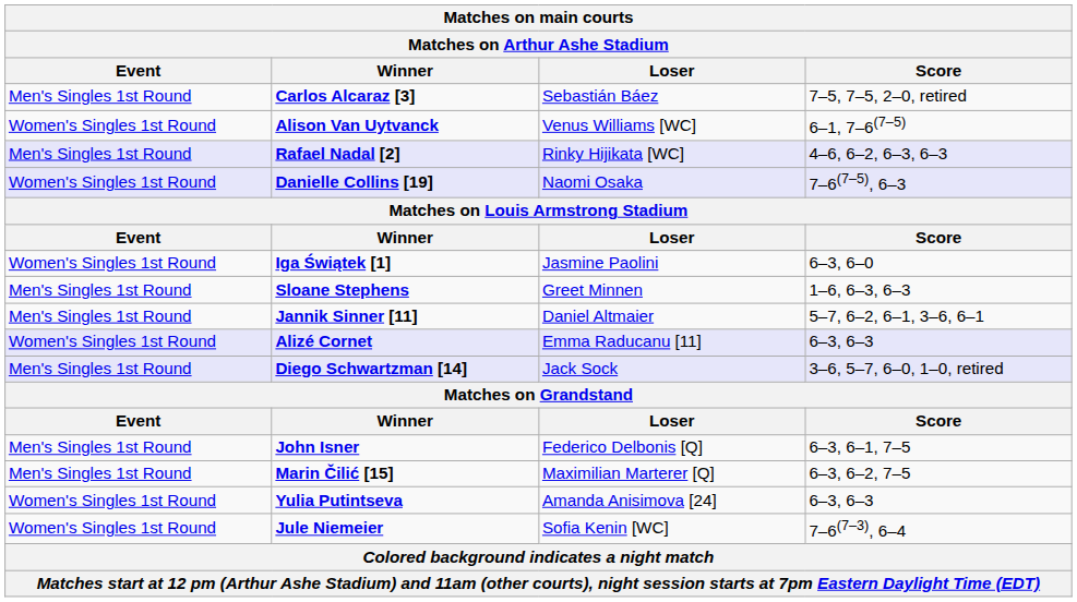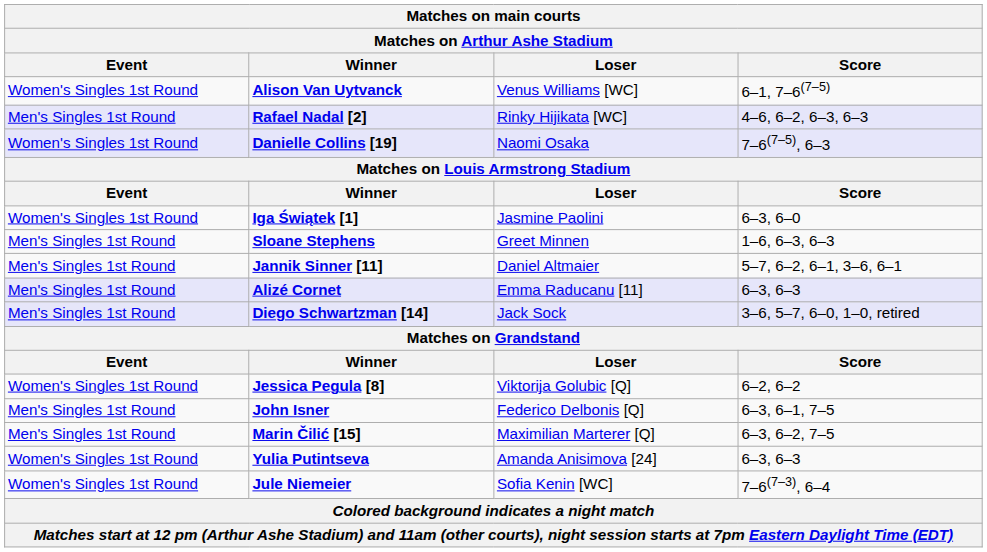 <table class="wikitable" style="margin:auto;">
 <tr>
 <th colspan="4" style="white-space:nowrap;">Matches on main courts</th>
 </tr>
 <tr>
 <th colspan="4"><strong>Matches on <a href='#'>Arthur Ashe Stadium</a></strong></th>
 </tr>
 <tr>
 <th width="250">Event</th>
 <th width="250">Winner</th>
 <th width="250">Loser</th>
 <th width="250">Score</th>
-</tr>
-<tr>
-<td><a href='#'>Men's Singles 1st Round</a></td>
-<td> <strong><a href='#'>Carlos Alcaraz</a> [3]</strong></td>
-<td> <a href='#'>Sebastián Báez</a></td>
-<td>7–5, 7–5, 2–0, retired</td>
 </tr>
 <tr>
 <td><a href='#'>Women's Singles 1st Round</a></td>
 <td><strong> <a href='#'>Alison Van Uytvanck</a></strong></td>
 <td> <a href='#'>Venus Williams</a> [WC]</td>
 <td>6–1, 7–6<sup>(7–5)</sup></td>
 </tr>
 <tr bgcolor="lavender">
 <td><a href='#'>Men's Singles 1st Round</a></td>
 <td><strong> <a href='#'>Rafael Nadal</a> [2]</strong></td>
 <td> <a href='#'>Rinky Hijikata</a> [WC]</td>
 <td>4–6, 6–2, 6–3, 6–3</td>
 </tr>
 <tr bgcolor="lavender">
 <td><a href='#'>Women's Singles 1st Round</a></td>
 <td><strong> <a href='#'>Danielle Collins</a> [19]</strong></td>
 <td> <a href='#'>Naomi Osaka</a></td>
 <td>7–6<sup>(7–5)</sup>, 6–3</td>
 </tr>
 <tr>
 <th colspan="4"><strong>Matches on <a href='#'>Louis Armstrong Stadium</a></strong></th>
 </tr>
 <tr>
 <th width="250">Event</th>
 <th width="250">Winner</th>
 <th width="250">Loser</th>
 <th width="250">Score</th>
 </tr>
 <tr>
 <td><a href='#'>Women's Singles 1st Round</a></td>
 <td><strong> <a href='#'>Iga Świątek</a> [1]</strong></td>
 <td> <a href='#'>Jasmine Paolini</a></td>
 <td>6–3, 6–0</td>
 </tr>
 <tr>
 <td><a href='#'>Men's Singles 1st Round</a></td>
 <td><strong> <a href='#'>Sloane Stephens</a></strong></td>
 <td> <a href='#'>Greet Minnen</a></td>
 <td>1–6, 6–3, 6–3</td>
 </tr>
 <tr>
 <td><a href='#'>Men's Singles 1st Round</a></td>
 <td><strong> <a href='#'>Jannik Sinner</a> [11]</strong></td>
 <td> <a href='#'>Daniel Altmaier</a></td>
 <td>5–7, 6–2, 6–1, 3–6, 6–1</td>
 </tr>
 <tr bgcolor="lavender">
-<td><a href='#'>Women's Singles 1st Round</a></td>
+<td><a href='#'>Men's Singles 1st Round</a></td>
 <td><strong> <a href='#'>Alizé Cornet</a></strong></td>
 <td> <a href='#'>Emma Raducanu</a> [11]</td>
 <td>6–3, 6–3</td>
 </tr>
 <tr bgcolor="lavender">
 <td><a href='#'>Men's Singles 1st Round</a></td>
 <td><strong> <a href='#'>Diego Schwartzman</a> [14]</strong></td>
 <td> <a href='#'>Jack Sock</a></td>
 <td>3–6, 5–7, 6–0, 1–0, retired</td>
 </tr>
 <tr>
 <th colspan="4"><strong>Matches on <a href='#'>Grandstand</a></strong></th>
 </tr>
 <tr>
 <th width="250">Event</th>
 <th width="250">Winner</th>
 <th width="250">Loser</th>
 <th width="250">Score</th>
+</tr>
+<tr>
+<td><a href='#'>Women's Singles 1st Round</a></td>
+<td><strong> <a href='#'>Jessica Pegula</a> [8]</strong></td>
+<td> <a href='#'>Viktorija Golubic</a> [Q]</td>
+<td>6–2, 6–2</td>
 </tr>
 <tr>
 <td><a href='#'>Men's Singles 1st Round</a></td>
 <td><strong> <a href='#'>John Isner</a></strong></td>
 <td> <a href='#'>Federico Delbonis</a> [Q]</td>
 <td>6–3, 6–1, 7–5</td>
 </tr>
 <tr>
 <td><a href='#'>Men's Singles 1st Round</a></td>
 <td><strong> <a href='#'>Marin Čilić</a> [15]</strong></td>
 <td> <a href='#'>Maximilian Marterer</a> [Q]</td>
 <td>6–3, 6–2, 7–5</td>
 </tr>
 <tr>
 <td><a href='#'>Women's Singles 1st Round</a></td>
 <td><strong> <a href='#'>Yulia Putintseva</a></strong></td>
 <td> <a href='#'>Amanda Anisimova</a> [24]</td>
 <td>6–3, 6–3</td>
 </tr>
 <tr>
 <td><a href='#'>Women's Singles 1st Round</a></td>
 <td><strong> <a href='#'>Jule Niemeier</a></strong></td>
 <td> <a href='#'>Sofia Kenin</a> [WC]</td>
 <td>7–6<sup>(7–3)</sup>, 6–4</td>
 </tr>
 <tr>
 <th colspan="4"><em>Colored background indicates a night match</em></th>
 </tr>
 <tr>
 <th colspan="4"><em>Matches start at 12 pm (Arthur Ashe Stadium) and 11am (other courts), night session starts at 7pm <a href='#'>Eastern Daylight Time (EDT)</a></em></th>
 </tr>
 </table>
